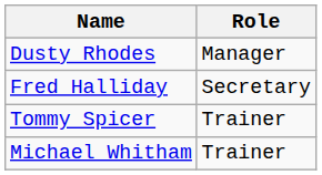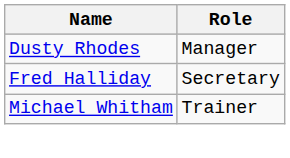 <table class="wikitable">
 <tr>
 <th>Name</th>
 <th>Role</th>
 </tr>
 <tr>
 <td> <a href='#'>Dusty Rhodes</a></td>
 <td>Manager</td>
 </tr>
 <tr>
 <td> <a href='#'>Fred Halliday</a></td>
 <td>Secretary</td>
 </tr>
 <tr>
-<td> <a href='#'>Tommy Spicer</a></td>
-<td>Trainer</td>
-</tr>
-<tr>
 <td> <a href='#'>Michael Whitham</a></td>
 <td>Trainer</td>
 </tr>
 </table>
